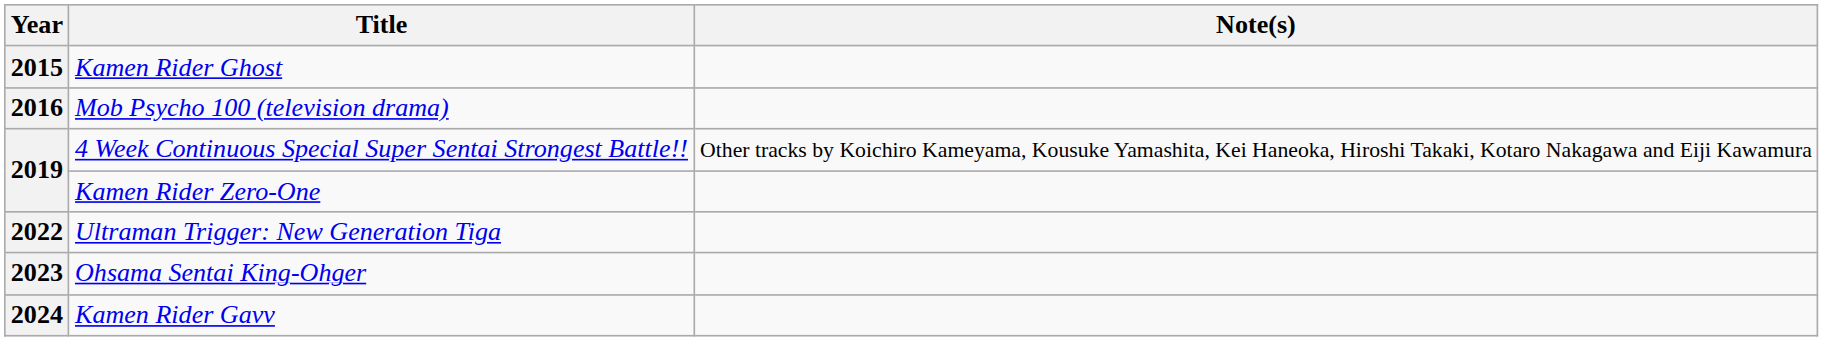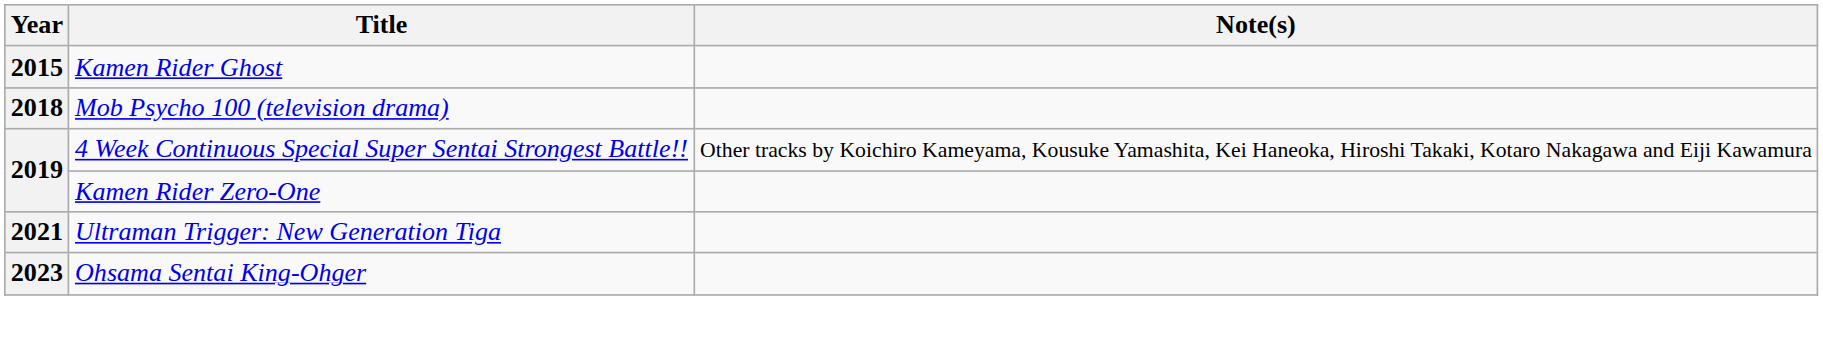 <table class="wikitable sortable">
 <tr>
 <th>Year</th>
 <th>Title</th>
 <th class="unsortable">Note(s)</th>
 </tr>
 <tr>
 <th>2015</th>
 <td><em><a href='#'>Kamen Rider Ghost</a></em></td>
 <td></td>
 </tr>
 <tr>
-<th>2016</th>
+<th>2018</th>
 <td><em><a href='#'>Mob Psycho 100 (television drama)</a></em></td>
 <td></td>
 </tr>
 <tr>
 <th rowspan="2">2019</th>
 <td><em><a href='#'>4 Week Continuous Special Super Sentai Strongest Battle!!</a></em></td>
 <td><small>Other tracks by Koichiro Kameyama, Kousuke Yamashita, Kei Haneoka, Hiroshi Takaki, Kotaro Nakagawa and Eiji Kawamura</small></td>
 </tr>
 <tr>
 <td><em><a href='#'>Kamen Rider Zero-One</a></em></td>
 <td></td>
 </tr>
 <tr>
-<th>2022</th>
+<th>2021</th>
 <td><em><a href='#'>Ultraman Trigger: New Generation Tiga</a></em></td>
 <td></td>
 </tr>
 <tr>
 <th>2023</th>
 <td><em><a href='#'>Ohsama Sentai King-Ohger</a></em></td>
 </tr>
-<tr>
-<th>2024</th>
-<td><em><a href='#'>Kamen Rider Gavv</a></em></td>
-<td></td>
-</tr>
 </table>
